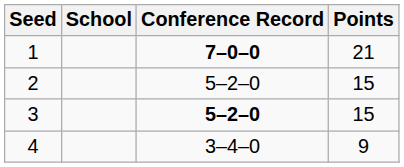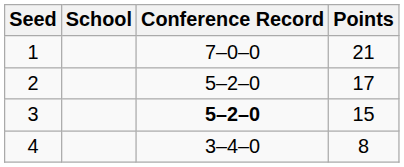 <table class="wikitable" style="text-align:center">
 <tr>
 <th>Seed</th>
 <th>School</th>
 <th>Conference Record</th>
 <th>Points</th>
 </tr>
 <tr>
 <td>1</td>
 <td></td>
-<td><strong>7–0–0</strong></td>
+<td>7–0–0</td>
 <td>21</td>
 </tr>
 <tr>
 <td>2</td>
 <td></td>
 <td>5–2–0</td>
-<td>15</td>
+<td>17</td>
 </tr>
 <tr>
 <td>3</td>
 <td></td>
 <td><strong>5–2–0</strong></td>
 <td>15</td>
 </tr>
 <tr>
 <td>4</td>
 <td></td>
 <td>3–4–0</td>
-<td>9</td>
+<td>8</td>
 </tr>
 </table>
